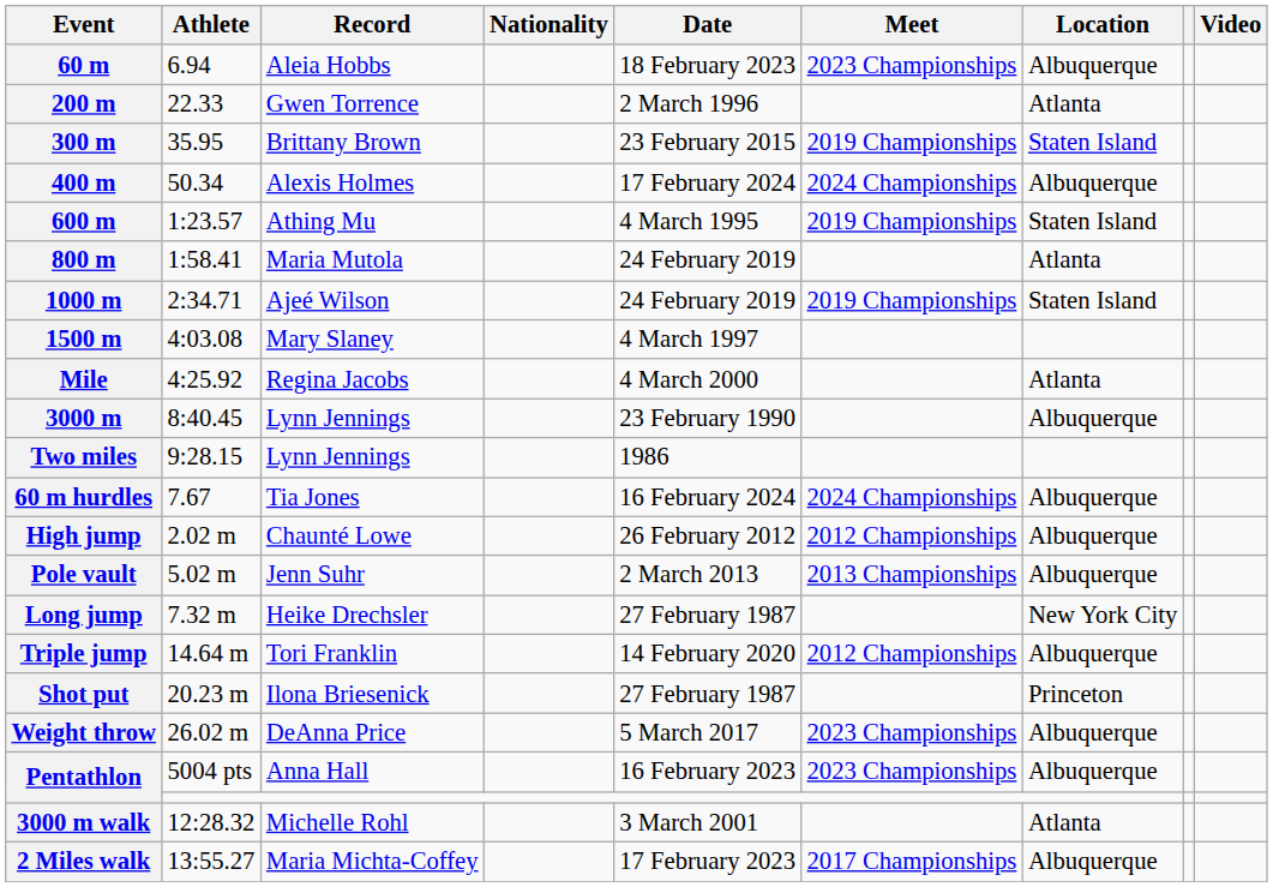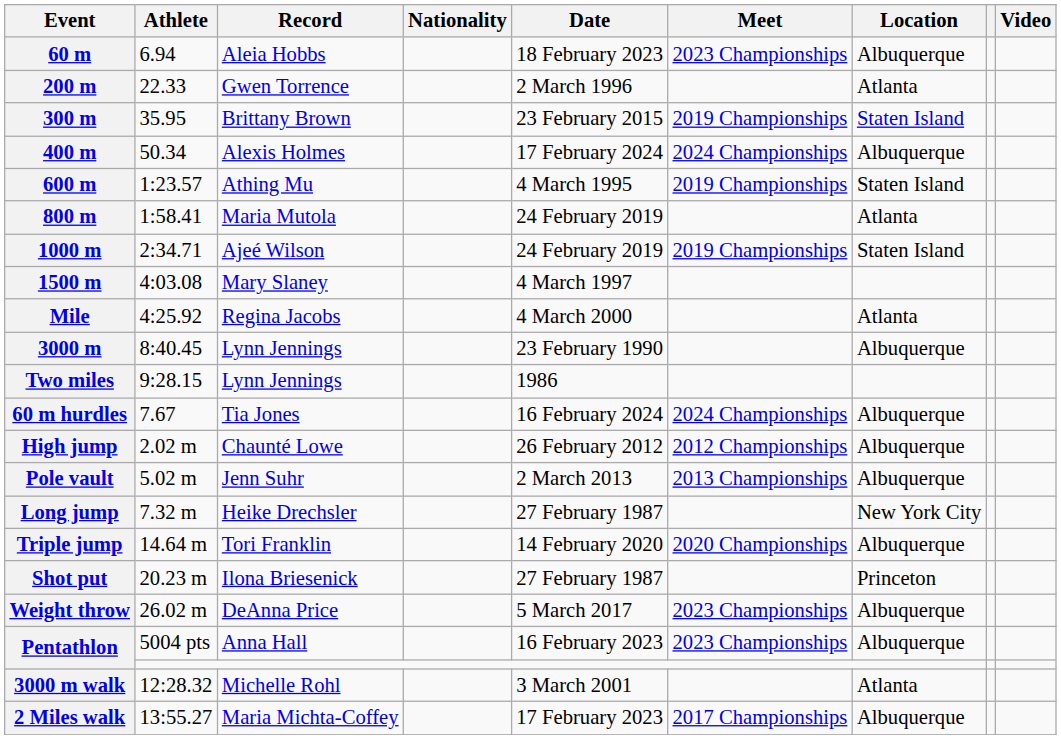 <table class="wikitable plainrowheaders sticky-header">
 <tr>
 <th scope="col">Event</th>
 <th scope="col">Athlete</th>
 <th scope="col">Record</th>
 <th scope="col">Nationality</th>
 <th scope="col">Date</th>
 <th scope="col">Meet</th>
 <th scope="col">Location</th>
 <th scope="col"></th>
 <th scope="col">Video</th>
 </tr>
 <tr>
 <th scope="row"><a href='#'>60 m</a></th>
 <td>6.94 </td>
 <td><a href='#'>Aleia Hobbs</a></td>
 <td></td>
 <td>18 February 2023</td>
 <td><a href='#'>2023 Championships</a></td>
 <td>Albuquerque</td>
 <td></td>
 <td></td>
 </tr>
 <tr>
 <th scope="row"><a href='#'>200 m</a></th>
 <td>22.33</td>
 <td><a href='#'>Gwen Torrence</a></td>
 <td></td>
 <td>2 March 1996</td>
 <td></td>
 <td>Atlanta</td>
 <td></td>
 <td></td>
 </tr>
 <tr>
 <th scope="row"><a href='#'>300 m</a></th>
 <td>35.95</td>
 <td><a href='#'>Brittany Brown</a></td>
 <td></td>
 <td>23 February 2015</td>
 <td><a href='#'>2019 Championships</a></td>
 <td><a href='#'>Staten Island</a></td>
 <td></td>
 <td></td>
 </tr>
 <tr>
 <th scope="row"><a href='#'>400 m</a></th>
 <td>50.34 </td>
 <td><a href='#'>Alexis Holmes</a></td>
 <td></td>
 <td>17 February 2024</td>
 <td><a href='#'>2024 Championships</a></td>
 <td>Albuquerque</td>
 <td></td>
 <td></td>
 </tr>
 <tr>
 <th scope="row"><a href='#'>600 m</a></th>
 <td>1:23.57</td>
 <td><a href='#'>Athing Mu</a></td>
 <td></td>
 <td>4 March 1995</td>
 <td><a href='#'>2019 Championships</a></td>
 <td>Staten Island</td>
 <td></td>
 <td></td>
 </tr>
 <tr>
 <th scope="row"><a href='#'>800 m</a></th>
 <td>1:58.41</td>
 <td><a href='#'>Maria Mutola</a></td>
 <td></td>
 <td>24 February 2019</td>
 <td></td>
 <td>Atlanta</td>
 <td></td>
 <td></td>
 </tr>
 <tr>
 <th scope="row"><a href='#'>1000 m</a></th>
 <td>2:34.71</td>
 <td><a href='#'>Ajeé Wilson</a></td>
 <td></td>
 <td>24 February 2019</td>
 <td><a href='#'>2019 Championships</a></td>
 <td>Staten Island</td>
 <td></td>
 <td></td>
 </tr>
 <tr>
 <th scope="row"><a href='#'>1500 m</a></th>
 <td>4:03.08</td>
 <td><a href='#'>Mary Slaney</a></td>
 <td></td>
 <td>4 March 1997</td>
 <td></td>
 <td></td>
 <td></td>
 <td></td>
 </tr>
 <tr>
 <th scope="row"><a href='#'>Mile</a></th>
 <td>4:25.92</td>
 <td><a href='#'>Regina Jacobs</a></td>
 <td></td>
 <td>4 March 2000</td>
 <td></td>
 <td>Atlanta</td>
 <td></td>
 <td></td>
 </tr>
 <tr>
 <th scope="row"><a href='#'>3000 m</a></th>
 <td>8:40.45</td>
 <td><a href='#'>Lynn Jennings</a></td>
 <td></td>
 <td>23 February 1990</td>
 <td></td>
 <td>Albuquerque</td>
 <td></td>
 <td></td>
 </tr>
 <tr>
 <th scope="row"><a href='#'>Two miles</a></th>
 <td>9:28.15</td>
 <td><a href='#'>Lynn Jennings</a></td>
 <td></td>
 <td>1986</td>
 <td></td>
 <td></td>
 <td></td>
 <td></td>
 </tr>
 <tr>
 <th scope="row"><a href='#'>60 m hurdles</a></th>
 <td>7.67 </td>
 <td><a href='#'>Tia Jones</a></td>
 <td></td>
 <td>16 February 2024</td>
 <td><a href='#'>2024 Championships</a></td>
 <td>Albuquerque</td>
 <td></td>
 <td></td>
 </tr>
 <tr>
 <th scope="row"><a href='#'>High jump</a></th>
 <td>2.02 m </td>
 <td><a href='#'>Chaunté Lowe</a></td>
 <td></td>
 <td>26 February 2012</td>
 <td><a href='#'>2012 Championships</a></td>
 <td>Albuquerque</td>
 <td></td>
 <td></td>
 </tr>
 <tr>
 <th scope="row"><a href='#'>Pole vault</a></th>
 <td>5.02 m </td>
 <td><a href='#'>Jenn Suhr</a></td>
 <td></td>
 <td>2 March 2013</td>
 <td><a href='#'>2013 Championships</a></td>
 <td>Albuquerque</td>
 <td></td>
 <td></td>
 </tr>
 <tr>
 <th scope="row"><a href='#'>Long jump</a></th>
 <td>7.32 m</td>
 <td><a href='#'>Heike Drechsler</a></td>
 <td></td>
 <td>27 February 1987</td>
 <td></td>
 <td>New York City</td>
 <td></td>
 <td></td>
 </tr>
 <tr>
 <th scope="row"><a href='#'>Triple jump</a></th>
 <td>14.64 m</td>
 <td><a href='#'>Tori Franklin</a></td>
 <td></td>
 <td>14 February 2020</td>
-<td><a href='#'>2012 Championships</a></td>
+<td><a href='#'>2020 Championships</a></td>
 <td>Albuquerque</td>
 <td></td>
 <td></td>
 </tr>
 <tr>
 <th scope="row"><a href='#'>Shot put</a></th>
 <td>20.23 m</td>
 <td><a href='#'>Ilona Briesenick</a></td>
 <td></td>
 <td>27 February 1987</td>
 <td></td>
 <td>Princeton</td>
 <td></td>
 <td></td>
 </tr>
 <tr>
 <th scope="row"><a href='#'>Weight throw</a></th>
 <td>26.02 m </td>
 <td><a href='#'>DeAnna Price</a></td>
 <td></td>
 <td>5 March 2017</td>
 <td><a href='#'>2023 Championships</a></td>
 <td>Albuquerque</td>
 <td></td>
 <td></td>
 </tr>
 <tr>
 <th scope="rowgroup" rowspan="2"><a href='#'>Pentathlon</a></th>
 <td>5004 pts </td>
 <td><a href='#'>Anna Hall</a></td>
 <td></td>
 <td>16 February 2023</td>
 <td><a href='#'>2023 Championships</a></td>
 <td>Albuquerque</td>
 <td></td>
 <td></td>
 </tr>
 <tr>
 <td colspan="6"></td>
 <td></td>
 <td></td>
 </tr>
 <tr>
 <th scope="row"><a href='#'>3000 m walk</a></th>
 <td>12:28.32</td>
 <td><a href='#'>Michelle Rohl</a></td>
 <td></td>
 <td>3 March 2001</td>
 <td></td>
 <td>Atlanta</td>
 <td></td>
 <td></td>
 </tr>
 <tr>
 <th scope="row"><a href='#'>2 Miles walk</a></th>
 <td>13:55.27</td>
 <td><a href='#'>Maria Michta-Coffey</a></td>
 <td></td>
 <td>17 February 2023</td>
 <td><a href='#'>2017 Championships</a></td>
 <td>Albuquerque</td>
 <td></td>
 <td></td>
 </tr>
 </table>
